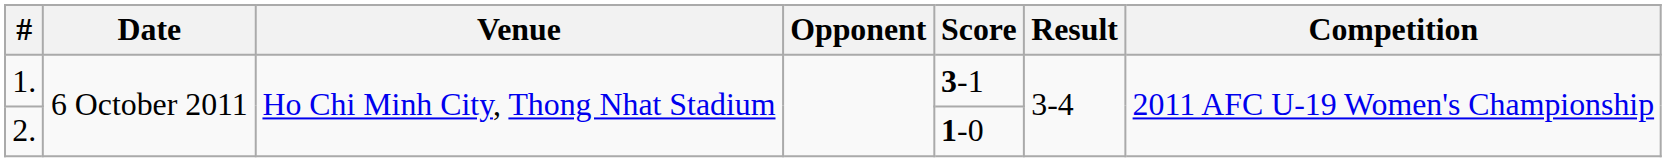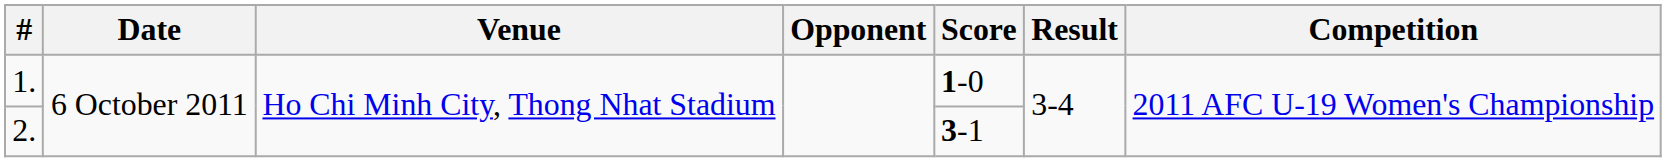 <table class="wikitable collapsible collapsed">
 <tr>
 <th>#</th>
 <th>Date</th>
 <th>Venue</th>
 <th>Opponent</th>
 <th>Score</th>
 <th>Result</th>
 <th>Competition</th>
 </tr>
 <tr>
 <td>1.</td>
 <td rowspan="2">6 October 2011</td>
 <td rowspan="2"><a href='#'>Ho Chi Minh City</a>, <a href='#'>Thong Nhat Stadium</a></td>
 <td rowspan="2"></td>
-<td><strong>3</strong>-1</td>
+<td><strong>1</strong>-0</td>
 <td rowspan="2">3-4</td>
 <td rowspan="2"><a href='#'>2011 AFC U-19 Women's Championship</a></td>
 </tr>
 <tr>
 <td>2.</td>
-<td><strong>1</strong>-0</td>
+<td><strong>3</strong>-1</td>
 </tr>
 </table>
